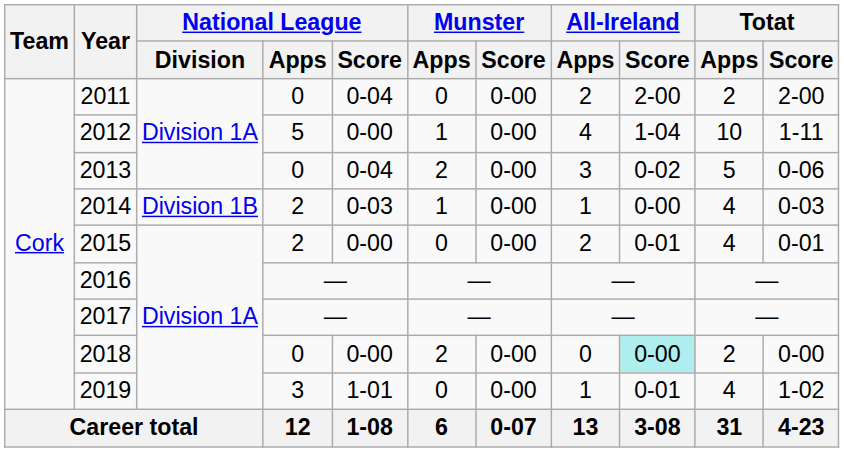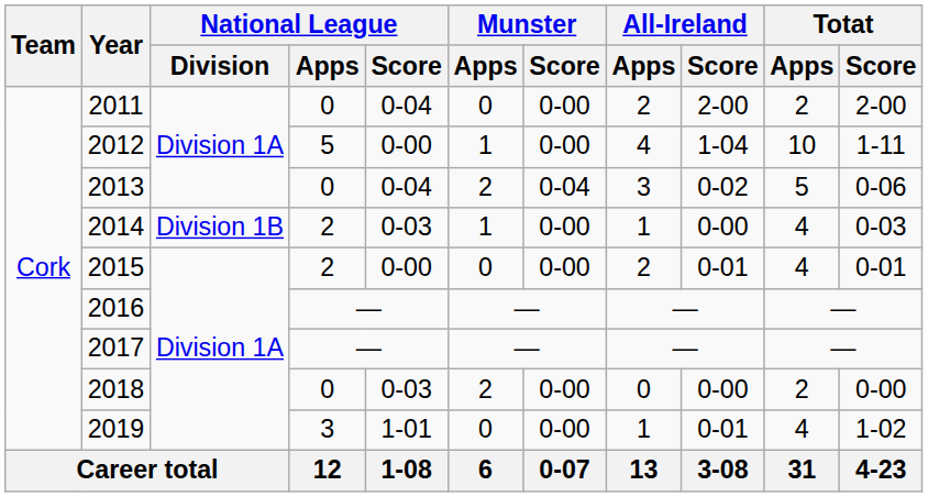 <table class="wikitable" style="text-align:center">
 <tr>
 <th rowspan="2">Team</th>
 <th rowspan="2">Year</th>
 <th colspan="3"><a href='#'>National League</a></th>
 <th colspan="2"><a href='#'>Munster</a></th>
 <th colspan="2"><a href='#'>All-Ireland</a></th>
 <th colspan="2">Totat</th>
 </tr>
 <tr>
 <th>Division</th>
 <th>Apps</th>
 <th>Score</th>
 <th>Apps</th>
 <th>Score</th>
 <th>Apps</th>
 <th>Score</th>
 <th>Apps</th>
 <th>Score</th>
 </tr>
 <tr>
 <td rowspan="9"><a href='#'>Cork</a></td>
 <td>2011</td>
 <td rowspan="3"><a href='#'>Division 1A</a></td>
 <td>0</td>
 <td>0-04</td>
 <td>0</td>
 <td>0-00</td>
 <td>2</td>
 <td>2-00</td>
 <td>2</td>
 <td>2-00</td>
 </tr>
 <tr>
 <td>2012</td>
 <td>5</td>
 <td>0-00</td>
 <td>1</td>
 <td>0-00</td>
 <td>4</td>
 <td>1-04</td>
 <td>10</td>
 <td>1-11</td>
 </tr>
 <tr>
 <td>2013</td>
 <td>0</td>
 <td>0-04</td>
 <td>2</td>
-<td>0-00</td>
+<td>0-04</td>
 <td>3</td>
 <td>0-02</td>
 <td>5</td>
 <td>0-06</td>
 </tr>
 <tr>
 <td>2014</td>
 <td rowspan="1"><a href='#'>Division 1B</a></td>
 <td>2</td>
 <td>0-03</td>
 <td>1</td>
 <td>0-00</td>
 <td>1</td>
 <td>0-00</td>
 <td>4</td>
 <td>0-03</td>
 </tr>
 <tr>
 <td>2015</td>
 <td rowspan="5"><a href='#'>Division 1A</a></td>
 <td>2</td>
 <td>0-00</td>
 <td>0</td>
 <td>0-00</td>
 <td>2</td>
 <td>0-01</td>
 <td>4</td>
 <td>0-01</td>
 </tr>
 <tr>
 <td>2016</td>
 <td colspan=2>—</td>
 <td colspan=2>—</td>
 <td colspan=2>—</td>
 <td colspan=2>—</td>
 </tr>
 <tr>
 <td>2017</td>
 <td colspan=2>—</td>
 <td colspan=2>—</td>
 <td colspan=2>—</td>
 <td colspan=2>—</td>
 </tr>
 <tr>
 <td>2018</td>
 <td>0</td>
-<td>0-00</td>
+<td>0-03</td>
 <td>2</td>
 <td>0-00</td>
 <td>0</td>
-<td style="background: paleturquoise;">0-00</td>
+<td>0-00</td>
 <td>2</td>
 <td>0-00</td>
 </tr>
 <tr>
 <td>2019</td>
 <td>3</td>
 <td>1-01</td>
 <td>0</td>
 <td>0-00</td>
 <td>1</td>
 <td>0-01</td>
 <td>4</td>
 <td>1-02</td>
 </tr>
 <tr>
 <th colspan="3">Career total</th>
 <th>12</th>
 <th>1-08</th>
 <th>6</th>
 <th>0-07</th>
 <th>13</th>
 <th>3-08</th>
 <th>31</th>
 <th>4-23</th>
 </tr>
 </table>
